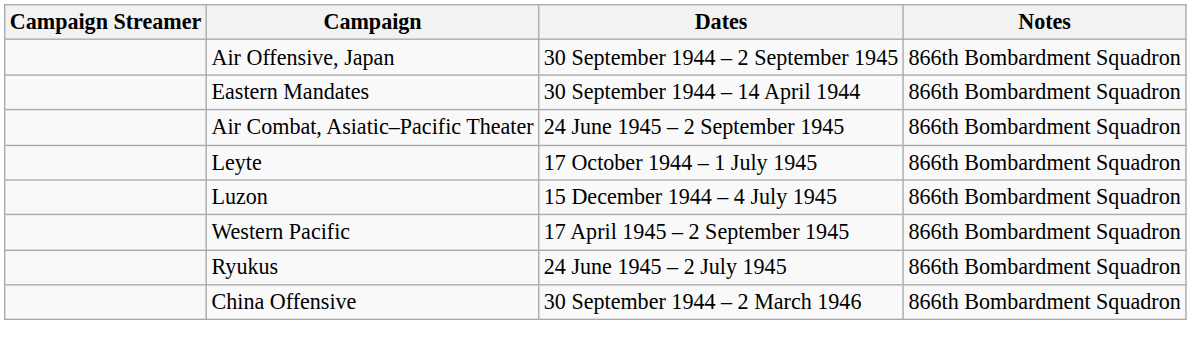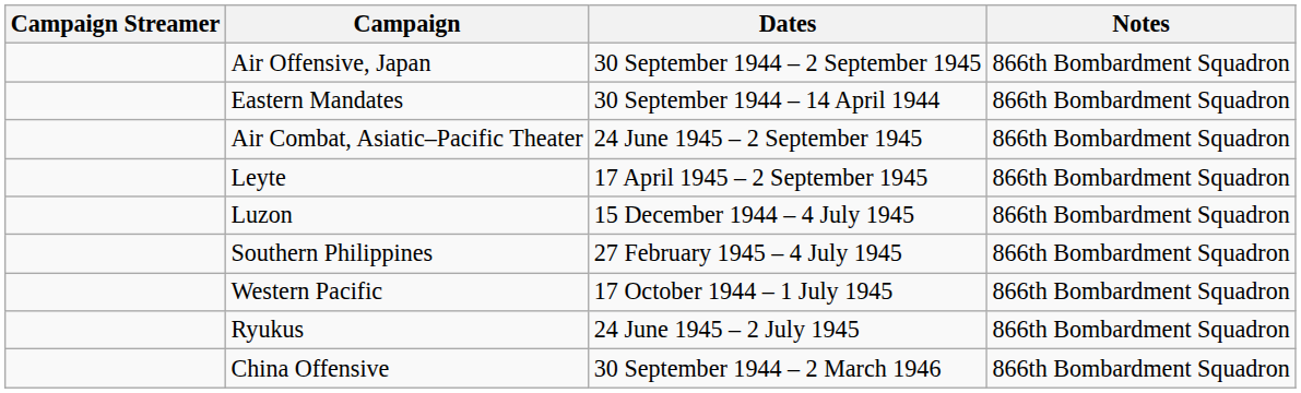 <table class="wikitable">
 <tr style="background:#efefef;">
 <th>Campaign Streamer</th>
 <th>Campaign</th>
 <th>Dates</th>
 <th>Notes</th>
 </tr>
 <tr>
 <td></td>
 <td>Air Offensive, Japan</td>
 <td>30 September 1944 – 2 September 1945</td>
 <td>866th Bombardment Squadron</td>
 </tr>
 <tr>
 <td></td>
 <td>Eastern Mandates</td>
 <td>30 September 1944 – 14 April 1944</td>
 <td>866th Bombardment Squadron</td>
 </tr>
 <tr>
 <td></td>
 <td>Air Combat, Asiatic–Pacific Theater</td>
 <td>24 June 1945 – 2 September 1945</td>
 <td>866th Bombardment Squadron</td>
 </tr>
 <tr>
 <td></td>
 <td>Leyte</td>
-<td>17 October 1944 – 1 July 1945</td>
+<td>17 April 1945 – 2 September 1945</td>
 <td>866th Bombardment Squadron</td>
 </tr>
 <tr>
 <td></td>
 <td>Luzon</td>
 <td>15 December 1944 – 4 July 1945</td>
 <td>866th Bombardment Squadron</td>
 </tr>
 <tr>
 <td></td>
+<td>Southern Philippines</td>
+<td>27 February 1945 – 4 July 1945</td>
+<td>866th Bombardment Squadron</td>
+</tr>
+<tr>
+<td></td>
 <td>Western Pacific</td>
-<td>17 April 1945 – 2 September 1945</td>
+<td>17 October 1944 – 1 July 1945</td>
 <td>866th Bombardment Squadron</td>
 </tr>
 <tr>
 <td></td>
 <td>Ryukus</td>
 <td>24 June 1945 – 2 July 1945</td>
 <td>866th Bombardment Squadron</td>
 </tr>
 <tr>
 <td></td>
 <td>China Offensive</td>
 <td>30 September 1944 – 2 March 1946</td>
 <td>866th Bombardment Squadron</td>
 </tr>
 </table>
